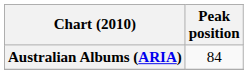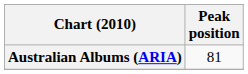 <table class="wikitable sortable plainrowheaders">
 <tr>
 <th>Chart (2010)</th>
 <th>Peak<br>position</th>
 </tr>
 <tr>
 <th scope="row">Australian Albums (<a href='#'>ARIA</a>)</th>
-<td align="center">84</td>
+<td align="center">81</td>
 </tr>
 <tr>
 </tr>
 <tr>
 </tr>
 <tr>
 </tr>
 <tr>
 </tr>
 <tr>
 </tr>
 <tr>
 </tr>
 <tr>
 </tr>
 <tr>
 </tr>
 <tr>
 </tr>
 <tr>
 </tr>
 <tr>
 </tr>
 <tr>
 </tr>
 <tr>
 </tr>
 <tr>
 </tr>
 <tr>
 </tr>
 <tr>
 </tr>
 <tr>
 </tr>
 </table>
